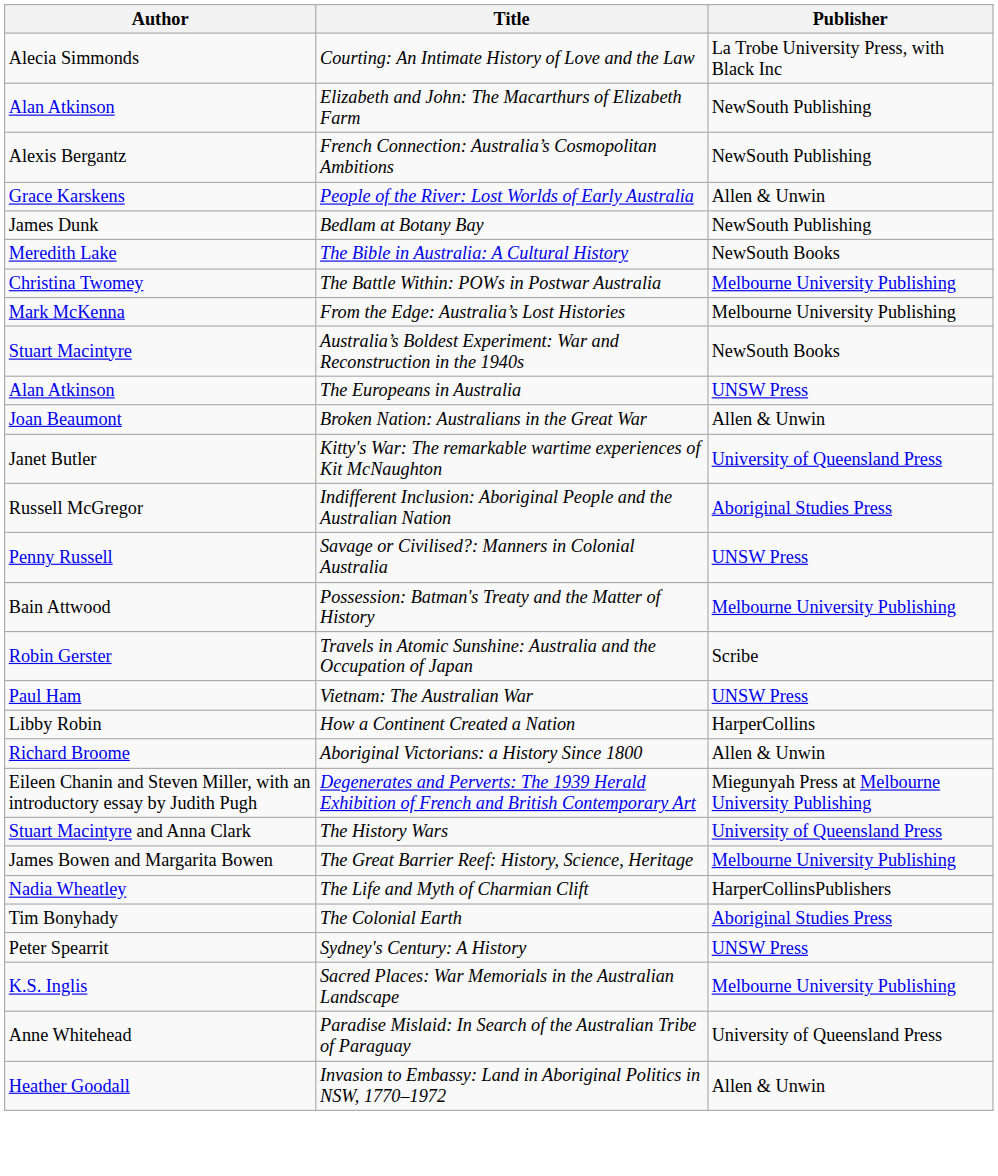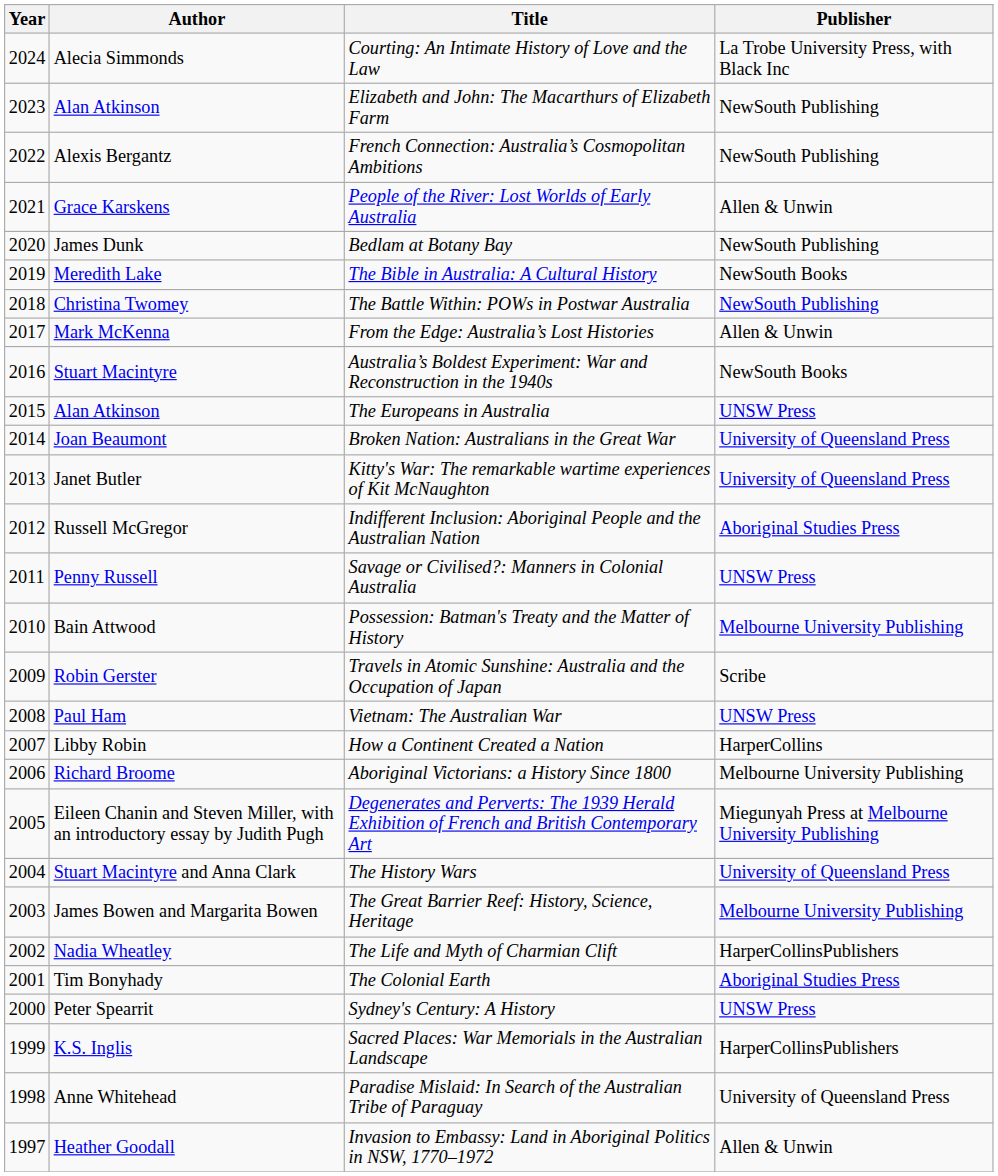 <table class="wikitable sortable">
 <tr>
+<th>Year</th>
 <th>Author</th>
 <th>Title</th>
 <th>Publisher</th>
 </tr>
 <tr>
+<td>2024</td>
 <td>Alecia Simmonds</td>
 <td><em>Courting: An Intimate History of Love and the Law</em></td>
 <td>La Trobe University Press, with Black Inc</td>
 </tr>
 <tr>
+<td>2023</td>
 <td><a href='#'>Alan Atkinson</a></td>
 <td><em>Elizabeth and John: The Macarthurs of Elizabeth Farm</em></td>
 <td>NewSouth Publishing</td>
 </tr>
 <tr>
+<td>2022</td>
 <td>Alexis Bergantz</td>
 <td><em>French Connection: Australia’s Cosmopolitan Ambitions</em></td>
 <td>NewSouth Publishing</td>
 </tr>
 <tr>
+<td>2021</td>
 <td><a href='#'>Grace Karskens</a></td>
 <td><em><a href='#'>People of the River: Lost Worlds of Early Australia</a></em></td>
 <td>Allen & Unwin</td>
 </tr>
 <tr>
+<td>2020</td>
 <td>James Dunk</td>
 <td><em>Bedlam at Botany Bay</em></td>
 <td>NewSouth Publishing</td>
 </tr>
 <tr>
+<td>2019</td>
 <td><a href='#'>Meredith Lake</a></td>
 <td><em><a href='#'>The Bible in Australia: A Cultural History</a></em></td>
 <td>NewSouth Books</td>
 </tr>
 <tr>
+<td>2018</td>
 <td><a href='#'>Christina Twomey</a></td>
 <td><em>The Battle Within: POWs in Postwar Australia</em></td>
-<td><a href='#'>Melbourne University Publishing</a></td>
+<td><a href='#'>NewSouth Publishing</a></td>
 </tr>
 <tr>
+<td>2017</td>
 <td><a href='#'>Mark McKenna</a></td>
 <td><em>From the Edge: Australia’s Lost Histories</em></td>
-<td>Melbourne University Publishing</td>
+<td>Allen & Unwin</td>
 </tr>
 <tr>
+<td>2016</td>
 <td><a href='#'>Stuart Macintyre</a></td>
 <td><em>Australia’s Boldest Experiment: War and Reconstruction in the 1940s</em></td>
 <td>NewSouth Books</td>
 </tr>
 <tr>
+<td>2015</td>
 <td><a href='#'>Alan Atkinson</a></td>
 <td><em>The Europeans in Australia</em></td>
 <td><a href='#'>UNSW Press</a></td>
 </tr>
 <tr>
+<td>2014</td>
 <td><a href='#'>Joan Beaumont</a></td>
 <td><em>Broken Nation: Australians in the Great War</em></td>
-<td>Allen & Unwin</td>
+<td><a href='#'>University of Queensland Press</a></td>
 </tr>
 <tr>
+<td>2013</td>
 <td>Janet Butler</td>
 <td><em>Kitty's War: The remarkable wartime experiences of Kit McNaughton</em></td>
 <td><a href='#'>University of Queensland Press</a></td>
 </tr>
 <tr>
+<td>2012</td>
 <td>Russell McGregor</td>
 <td><em>Indifferent Inclusion: Aboriginal People and the Australian Nation</em></td>
 <td><a href='#'>Aboriginal Studies Press</a></td>
 </tr>
 <tr>
+<td>2011</td>
 <td><a href='#'>Penny Russell</a></td>
 <td><em>Savage or Civilised?: Manners in Colonial Australia</em></td>
 <td><a href='#'>UNSW Press</a></td>
 </tr>
 <tr>
+<td>2010</td>
 <td>Bain Attwood</td>
 <td><em>Possession: Batman's Treaty and the Matter of History</em></td>
 <td><a href='#'>Melbourne University Publishing</a></td>
 </tr>
 <tr>
+<td>2009</td>
 <td><a href='#'>Robin Gerster</a></td>
 <td><em>Travels in Atomic Sunshine: Australia and the Occupation of Japan</em></td>
 <td>Scribe</td>
 </tr>
 <tr>
+<td>2008</td>
 <td><a href='#'>Paul Ham</a></td>
 <td><em>Vietnam: The Australian War</em></td>
 <td><a href='#'>UNSW Press</a></td>
 </tr>
 <tr>
+<td>2007</td>
 <td>Libby Robin</td>
 <td><em>How a Continent Created a Nation</em></td>
 <td>HarperCollins</td>
 </tr>
 <tr>
+<td>2006</td>
 <td><a href='#'>Richard Broome</a></td>
 <td><em>Aboriginal Victorians: a History Since 1800</em></td>
-<td>Allen & Unwin</td>
+<td>Melbourne University Publishing</td>
 </tr>
 <tr>
+<td>2005</td>
 <td>Eileen Chanin and Steven Miller, with an introductory essay by Judith Pugh</td>
 <td><em><a href='#'>Degenerates and Perverts: The 1939 Herald Exhibition of French and British Contemporary Art</a></em></td>
 <td>Miegunyah Press at <a href='#'>Melbourne University Publishing</a></td>
 </tr>
 <tr>
+<td>2004</td>
 <td><a href='#'>Stuart Macintyre</a> and Anna Clark</td>
 <td><em>The History Wars</em></td>
 <td><a href='#'>University of Queensland Press</a></td>
 </tr>
 <tr>
+<td>2003</td>
 <td>James Bowen and Margarita Bowen</td>
 <td><em>The Great Barrier Reef: History, Science, Heritage</em></td>
 <td><a href='#'>Melbourne University Publishing</a></td>
 </tr>
 <tr>
+<td>2002</td>
 <td><a href='#'>Nadia Wheatley</a></td>
 <td><em>The Life and Myth of Charmian Clift</em></td>
 <td>HarperCollinsPublishers</td>
 </tr>
 <tr>
+<td>2001</td>
 <td>Tim Bonyhady</td>
 <td><em>The Colonial Earth</em></td>
 <td><a href='#'>Aboriginal Studies Press</a></td>
 </tr>
 <tr>
+<td>2000</td>
 <td>Peter Spearrit</td>
 <td><em>Sydney's Century: A History</em></td>
 <td><a href='#'>UNSW Press</a></td>
 </tr>
 <tr>
+<td>1999</td>
 <td><a href='#'>K.S. Inglis</a></td>
 <td><em>Sacred Places: War Memorials in the Australian Landscape</em></td>
-<td><a href='#'>Melbourne University Publishing</a></td>
+<td>HarperCollinsPublishers</td>
 </tr>
 <tr>
+<td>1998</td>
 <td>Anne Whitehead</td>
 <td><em>Paradise Mislaid: In Search of the Australian Tribe of Paraguay</em></td>
 <td>University of Queensland Press</td>
 </tr>
 <tr>
+<td>1997</td>
 <td><a href='#'>Heather Goodall</a></td>
 <td><em>Invasion to Embassy: Land in Aboriginal Politics in NSW, 1770–1972</em></td>
 <td>Allen & Unwin</td>
 </tr>
 </table>
